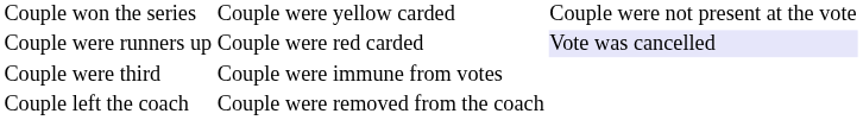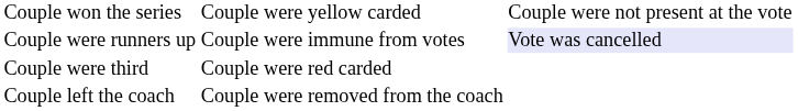 <table>
 <tr>
 <td> Couple won the series</td>
 <td> Couple were yellow carded</td>
 <td> Couple were not present at the vote</td>
 </tr>
 <tr>
 <td> Couple were runners up</td>
-<td> Couple were red carded</td>
+<td> Couple were immune from votes</td>
 <td style="background: lavender;"> Vote was cancelled</td>
 </tr>
 <tr>
 <td> Couple were third</td>
-<td> Couple were immune from votes</td>
+<td> Couple were red carded</td>
 </tr>
 <tr>
 <td> Couple left the coach</td>
 <td> Couple were removed from the coach</td>
 </tr>
 </table>
